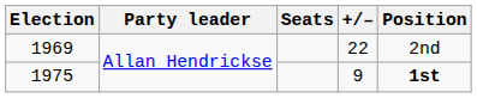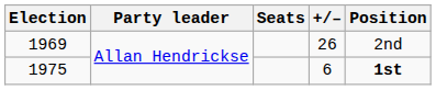 <table class=wikitable style=text-align:center>
 <tr>
 <th>Election</th>
 <th>Party leader</th>
 <th>Seats</th>
 <th>+/–</th>
 <th>Position</th>
 </tr>
 <tr>
 <td>1969</td>
 <td rowspan="2"><a href='#'>Allan Hendrickse</a></td>
 <td></td>
-<td> 22</td>
+<td> 26</td>
 <td> 2nd</td>
 </tr>
 <tr>
 <td>1975</td>
 <td></td>
-<td> 9</td>
+<td> 6</td>
 <td><strong> 1st</strong></td>
 </tr>
 </table>
